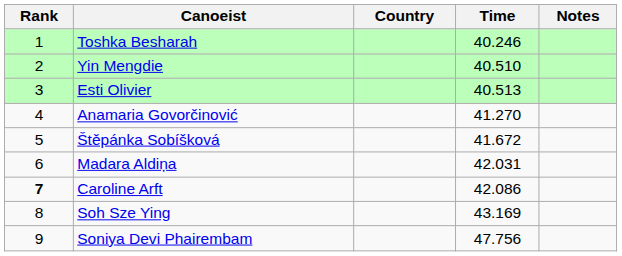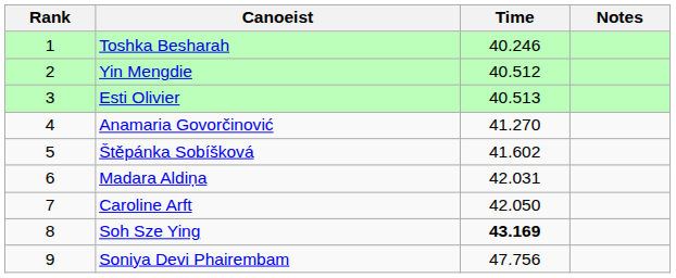 <table class="wikitable" style="text-align:center;width: 50%">
 <tr>
 <th>Rank</th>
 <th>Canoeist</th>
-<th>Country</th>
 <th>Time</th>
 <th>Notes</th>
 </tr>
 <tr bgcolor=bbffbb>
 <td>1</td>
 <td align="left"><a href='#'>Toshka Besharah</a></td>
-<td align="left"></td>
 <td>40.246</td>
 <td></td>
 </tr>
 <tr bgcolor=bbffbb>
 <td>2</td>
 <td align="left"><a href='#'>Yin Mengdie</a></td>
-<td align="left"></td>
-<td>40.510</td>
+<td>40.512</td>
 <td></td>
 </tr>
 <tr bgcolor=bbffbb>
 <td>3</td>
 <td align="left"><a href='#'>Esti Olivier</a></td>
-<td align="left"></td>
 <td>40.513</td>
 <td></td>
 </tr>
 <tr>
 <td>4</td>
 <td align="left"><a href='#'>Anamaria Govorčinović</a></td>
-<td align="left"></td>
 <td>41.270</td>
 <td></td>
 </tr>
 <tr>
 <td>5</td>
 <td align="left"><a href='#'>Štěpánka Sobíšková</a></td>
-<td align="left"></td>
-<td>41.672</td>
+<td>41.602</td>
 <td></td>
 </tr>
 <tr>
 <td>6</td>
 <td align="left"><a href='#'>Madara Aldiņa</a></td>
-<td align="left"></td>
 <td>42.031</td>
 <td></td>
 </tr>
 <tr>
-<td><strong>7</strong></td>
+<td>7</td>
 <td align="left"><a href='#'>Caroline Arft</a></td>
-<td align="left"></td>
-<td>42.086</td>
+<td>42.050</td>
 <td></td>
 </tr>
 <tr>
 <td>8</td>
 <td align="left"><a href='#'>Soh Sze Ying</a></td>
-<td align="left"></td>
-<td>43.169</td>
+<td><strong>43.169</strong></td>
 <td></td>
 </tr>
 <tr>
 <td>9</td>
 <td align="left"><a href='#'>Soniya Devi Phairembam</a></td>
-<td align="left"></td>
 <td>47.756</td>
 <td></td>
 </tr>
 </table>
